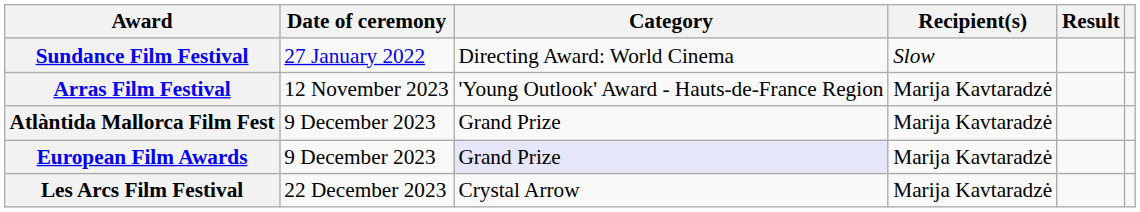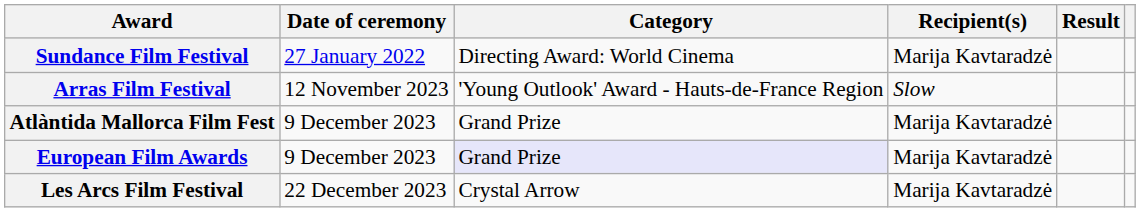 <table class="wikitable sortable plainrowheaders">
 <tr>
 <th scope="col">Award</th>
 <th scope="col">Date of ceremony</th>
 <th scope="col">Category</th>
 <th scope="col">Recipient(s)</th>
 <th scope="col">Result</th>
 <th scope="col" class="unsortable"></th>
 </tr>
 <tr>
 <th scope="row"><a href='#'>Sundance Film Festival</a></th>
 <td><a href='#'>27 January 2022</a></td>
 <td>Directing Award: World Cinema</td>
-<td><em>Slow</em></td>
+<td>Marija Kavtaradzė</td>
 <td></td>
 <td align="center"></td>
 </tr>
 <tr>
 <th scope="row"><a href='#'>Arras Film Festival</a></th>
 <td>12 November 2023</td>
 <td>'Young Outlook' Award - Hauts-de-France Region</td>
-<td>Marija Kavtaradzė</td>
+<td><em>Slow</em></td>
 <td></td>
 <td align="center"></td>
 </tr>
 <tr>
 <th scope="row">Atlàntida Mallorca Film Fest</th>
 <td>9 December 2023</td>
 <td>Grand Prize</td>
 <td>Marija Kavtaradzė</td>
 <td></td>
 <td align="center"></td>
 </tr>
 <tr>
 <th scope="row"><a href='#'>European Film Awards</a></th>
 <td>9 December 2023</td>
 <td style="background: lavender;">Grand Prize</td>
 <td>Marija Kavtaradzė</td>
 <td></td>
 <td align="center"></td>
 </tr>
 <tr>
 <th scope="row">Les Arcs Film Festival</th>
 <td>22 December 2023</td>
 <td>Crystal Arrow</td>
 <td>Marija Kavtaradzė</td>
 <td></td>
 <td align="center"></td>
 </tr>
 </table>
